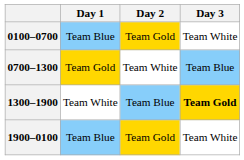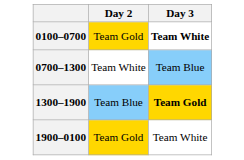 <table class="wikitable" style="margin-left: auto; margin-right: auto; border: none; text-align: center;">
 <tr>
 <th></th>
-<th>Day 1</th>
 <th>Day 2</th>
 <th>Day 3</th>
 </tr>
 <tr style="height:40px;">
 <th>0100–0700</th>
-<td bgcolor="lightskyblue">Team Blue</td>
 <td bgcolor="gold">Team Gold</td>
-<td bgcolor="white">Team White</td>
+<td bgcolor="white"><strong>Team White</strong></td>
 </tr>
 <tr style="height:50px;">
 <th>0700–1300</th>
-<td bgcolor="gold">Team Gold</td>
 <td bgcolor="white">Team White</td>
 <td bgcolor="lightskyblue">Team Blue</td>
 </tr>
 <tr style="height:50px;">
 <th>1300–1900</th>
-<td bgcolor="white">Team White</td>
 <td bgcolor="lightskyblue">Team Blue</td>
 <td bgcolor="gold"><strong>Team Gold</strong></td>
 </tr>
 <tr style="height:50px;">
 <th>1900–0100</th>
-<td bgcolor="lightskyblue">Team Blue</td>
 <td bgcolor="gold">Team Gold</td>
 <td bgcolor="white">Team White</td>
 </tr>
 </table>
